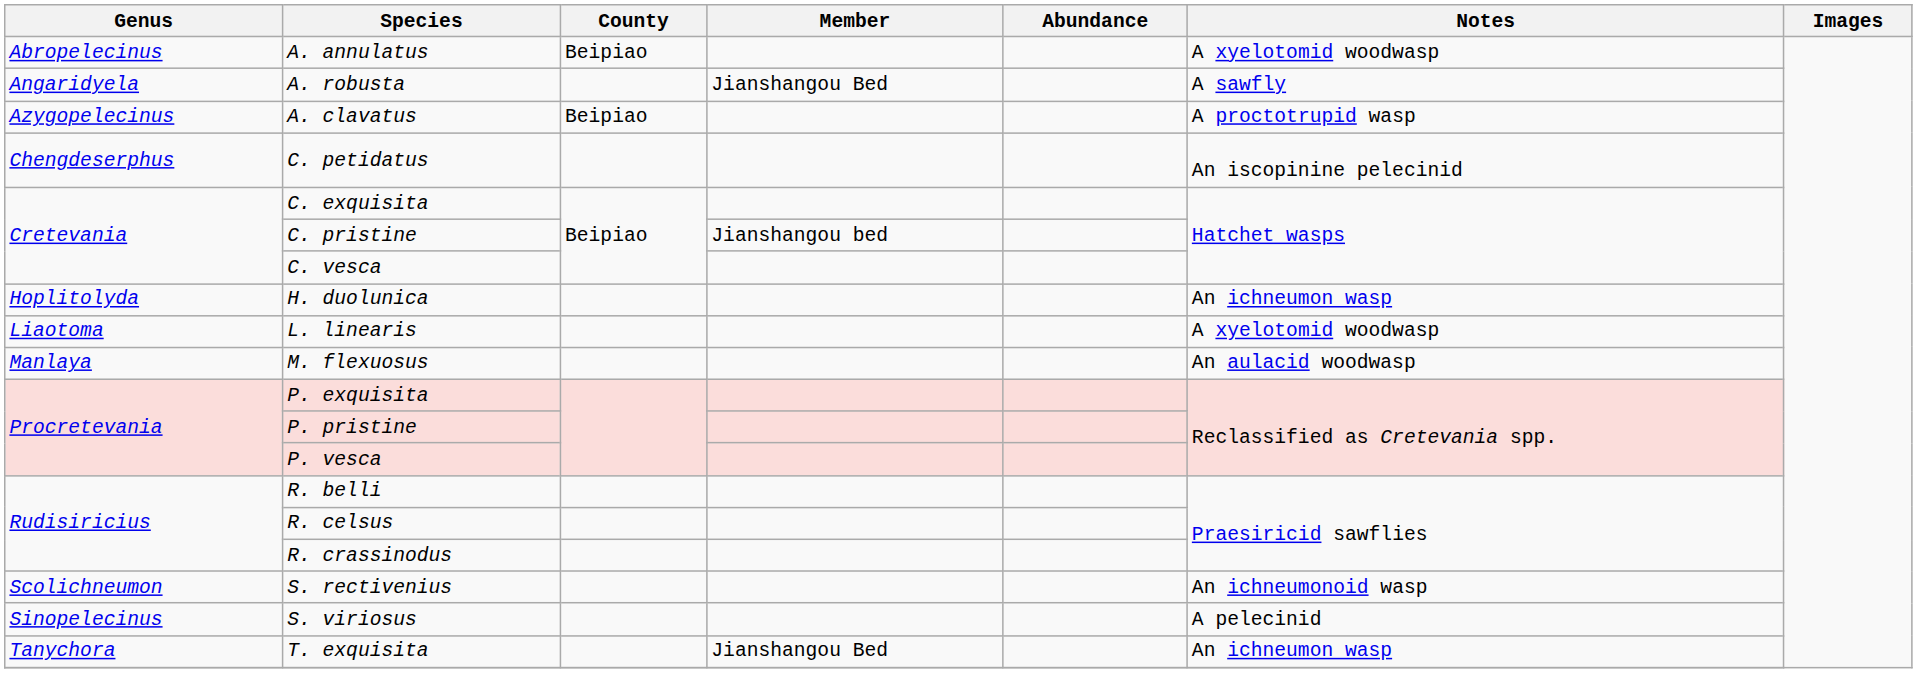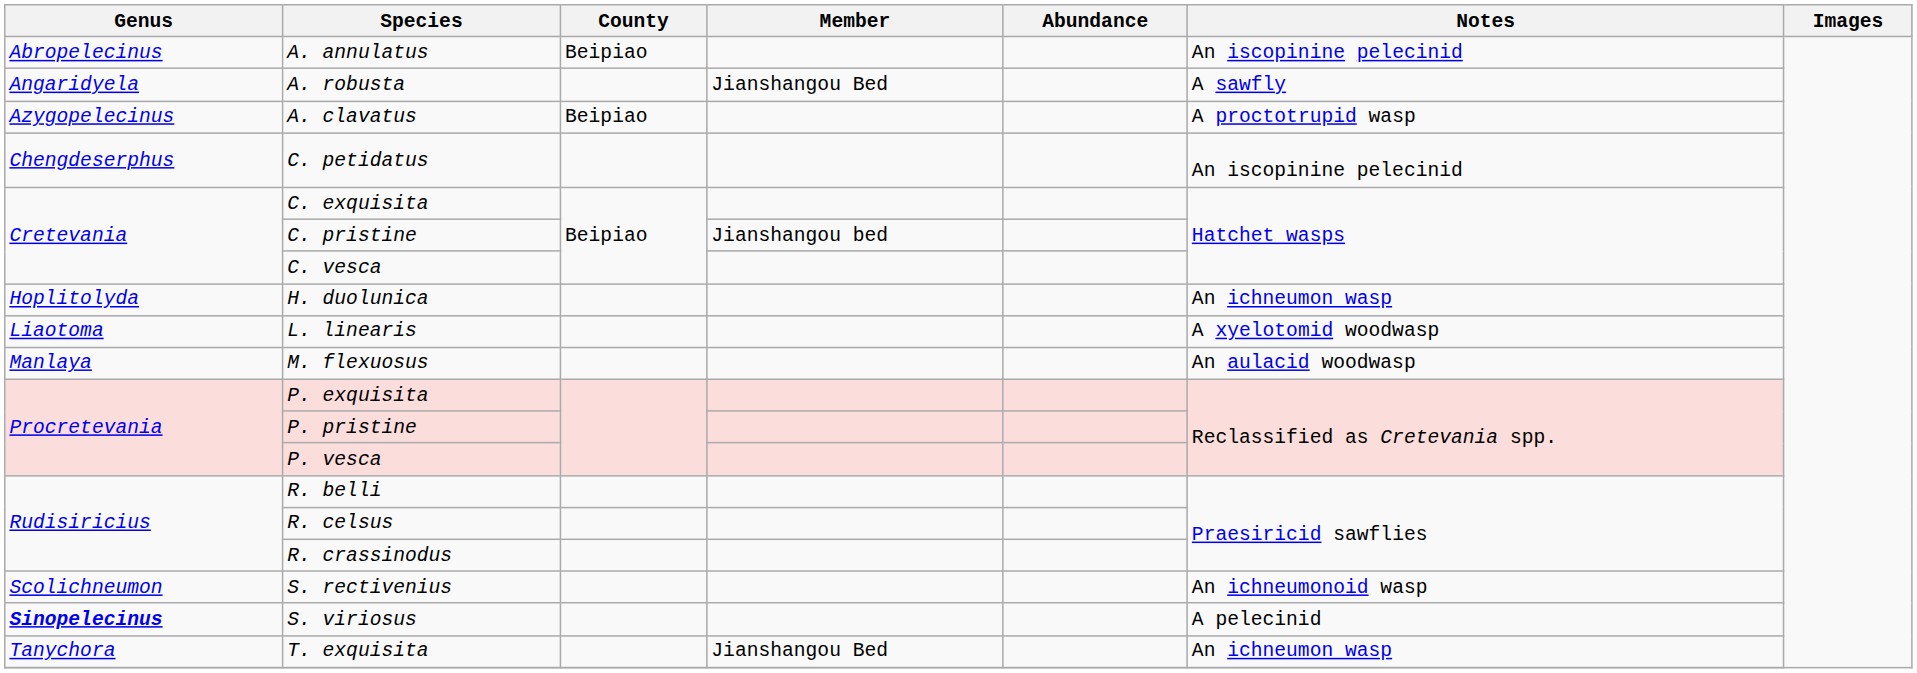 <table class="wikitable" align="center" width="100%">
 <tr>
 <th>Genus</th>
 <th>Species</th>
 <th>County</th>
 <th>Member</th>
 <th>Abundance</th>
 <th>Notes</th>
 <th>Images</th>
 </tr>
 <tr>
 <td><em><a href='#'>Abropelecinus</a></em></td>
 <td><em>A. annulatus</em></td>
 <td>Beipiao</td>
 <td></td>
 <td></td>
-<td>A <a href='#'>xyelotomid</a> woodwasp</td>
+<td>An <a href='#'>iscopinine</a> <a href='#'>pelecinid</a></td>
 <td rowspan="99"></td>
 </tr>
 <tr>
 <td><em><a href='#'>Angaridyela</a></em></td>
 <td><em>A. robusta</em></td>
 <td></td>
 <td>Jianshangou Bed</td>
 <td></td>
 <td>A <a href='#'>sawfly</a></td>
 </tr>
 <tr>
 <td><em><a href='#'>Azygopelecinus</a></em></td>
 <td><em>A. clavatus</em></td>
 <td>Beipiao</td>
 <td></td>
 <td></td>
 <td>A <a href='#'>proctotrupid</a> wasp</td>
 </tr>
 <tr>
 <td><em><a href='#'>Chengdeserphus</a></em></td>
 <td><em>C. petidatus</em></td>
 <td></td>
 <td></td>
 <td></td>
 <td><br>An iscopinine pelecinid</td>
 </tr>
 <tr>
 <td rowspan=3><em><a href='#'>Cretevania</a></em></td>
 <td><em>C. exquisita</em></td>
 <td rowspan=3>Beipiao</td>
 <td></td>
 <td></td>
 <td rowspan=3><a href='#'>Hatchet wasps</a></td>
 </tr>
 <tr>
 <td><em>C. pristine</em></td>
 <td>Jianshangou bed</td>
 <td></td>
 </tr>
 <tr>
 <td><em>C. vesca</em></td>
 <td></td>
 <td></td>
 </tr>
 <tr>
 <td><em><a href='#'>Hoplitolyda</a></em></td>
 <td><em>H. duolunica</em></td>
 <td></td>
 <td></td>
 <td></td>
 <td>An <a href='#'>ichneumon wasp</a></td>
 </tr>
 <tr>
 <td><em><a href='#'>Liaotoma</a></em></td>
 <td><em>L. linearis</em></td>
 <td></td>
 <td></td>
 <td></td>
 <td>A <a href='#'>xyelotomid</a> woodwasp</td>
 </tr>
 <tr>
 <td><em><a href='#'>Manlaya</a></em></td>
 <td><em>M. flexuosus</em></td>
 <td></td>
 <td></td>
 <td></td>
 <td>An <a href='#'>aulacid</a> woodwasp</td>
 </tr>
 <tr>
 <td rowspan = 3 style="background:#fbdddb;"><em><a href='#'>Procretevania</a></em></td>
 <td style="background:#fbdddb;"><em>P. exquisita</em></td>
 <td rowspan=3 style="background:#fbdddb;"></td>
 <td style="background:#fbdddb;"></td>
 <td style="background:#fbdddb;"></td>
 <td rowspan=3 style="background:#fbdddb;"><br>Reclassified as <em>Cretevania</em> spp.</td>
 </tr>
 <tr>
 <td style="background:#fbdddb;"><em>P. pristine</em></td>
 <td style="background:#fbdddb;"></td>
 <td style="background:#fbdddb;"></td>
 </tr>
 <tr>
 <td style="background:#fbdddb;"><em>P. vesca</em></td>
 <td style="background:#fbdddb;"></td>
 <td style="background:#fbdddb;"></td>
 </tr>
 <tr>
 <td rowspan=3><em><a href='#'>Rudisiricius</a></em></td>
 <td><em>R. belli</em></td>
 <td></td>
 <td></td>
 <td></td>
 <td rowspan=3><br><a href='#'>Praesiricid</a> sawflies</td>
 </tr>
 <tr>
 <td><em>R. celsus</em></td>
 <td></td>
 <td></td>
 <td></td>
 </tr>
 <tr>
 <td><em>R. crassinodus</em></td>
 <td></td>
 <td></td>
 <td></td>
 </tr>
 <tr>
 <td><em><a href='#'>Scolichneumon</a></em></td>
 <td><em>S. rectivenius</em></td>
 <td></td>
 <td></td>
 <td></td>
 <td>An <a href='#'>ichneumonoid</a> wasp</td>
 </tr>
 <tr>
-<td><em><a href='#'>Sinopelecinus</a></em></td>
+<td><strong><em><a href='#'>Sinopelecinus</a></em></strong></td>
 <td><em>S. viriosus</em></td>
 <td></td>
 <td></td>
 <td></td>
 <td>A pelecinid</td>
 </tr>
 <tr>
 <td><em><a href='#'>Tanychora</a></em></td>
 <td><em>T. exquisita</em></td>
 <td></td>
 <td>Jianshangou Bed</td>
 <td></td>
 <td>An <a href='#'>ichneumon wasp</a></td>
 </tr>
 <tr>
 </tr>
 </table>
